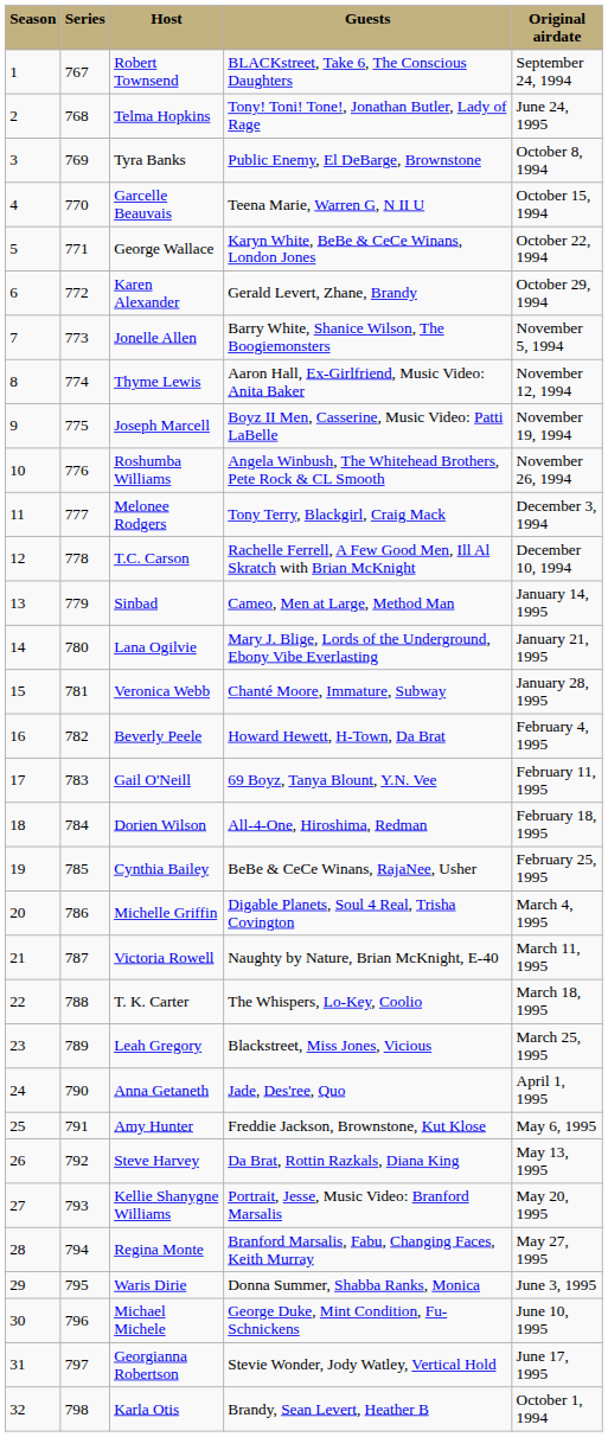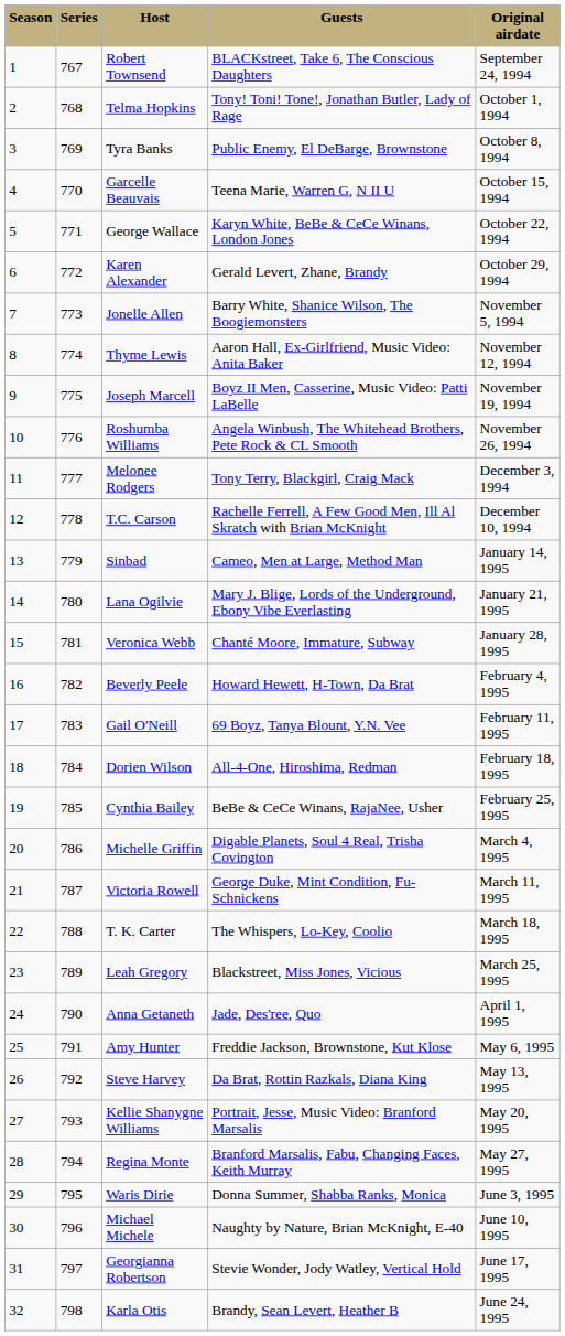 <table class="toccolours" border="2" cellpadding="4" cellspacing="0" style="margin: 1em 1em 1em 0; background: #f9f9f9; border: 1px #aaa solid; border-collapse: collapse">
 <tr style="vertical-align: top; text-align: center; background-color:#C2B280">
 <th><strong>Season</strong></th>
 <th><strong>Series</strong></th>
 <th style="width:200px;"><strong>Host</strong></th>
 <th style="width:800px;"><strong>Guests</strong></th>
 <th style="width:125px;"><strong>Original airdate</strong></th>
 </tr>
 <tr>
 <td>1</td>
 <td>767</td>
 <td><a href='#'>Robert Townsend</a></td>
 <td><a href='#'>BLACKstreet</a>, <a href='#'>Take 6</a>, <a href='#'>The Conscious Daughters</a></td>
 <td>September 24, 1994</td>
 </tr>
 <tr>
 <td>2</td>
 <td>768</td>
 <td><a href='#'>Telma Hopkins</a></td>
 <td><a href='#'>Tony! Toni! Tone!</a>, <a href='#'>Jonathan Butler</a>, <a href='#'>Lady of Rage</a></td>
-<td>June 24, 1995</td>
+<td>October 1, 1994</td>
 </tr>
 <tr>
 <td>3</td>
 <td>769</td>
 <td>Tyra Banks</td>
 <td><a href='#'>Public Enemy</a>, <a href='#'>El DeBarge</a>, <a href='#'>Brownstone</a></td>
 <td>October 8, 1994</td>
 </tr>
 <tr>
 <td>4</td>
 <td>770</td>
 <td><a href='#'>Garcelle Beauvais</a></td>
 <td>Teena Marie, <a href='#'>Warren G</a>, <a href='#'>N II U</a></td>
 <td>October 15, 1994</td>
 </tr>
 <tr>
 <td>5</td>
 <td>771</td>
 <td>George Wallace</td>
 <td><a href='#'>Karyn White</a>, <a href='#'>BeBe & CeCe Winans</a>, <a href='#'>London Jones</a></td>
 <td>October 22, 1994</td>
 </tr>
 <tr>
 <td>6</td>
 <td>772</td>
 <td><a href='#'>Karen Alexander</a></td>
 <td>Gerald Levert, Zhane, <a href='#'>Brandy</a></td>
 <td>October 29, 1994</td>
 </tr>
 <tr>
 <td>7</td>
 <td>773</td>
 <td><a href='#'>Jonelle Allen</a></td>
 <td>Barry White, <a href='#'>Shanice Wilson</a>, <a href='#'>The Boogiemonsters</a></td>
 <td>November 5, 1994</td>
 </tr>
 <tr>
 <td>8</td>
 <td>774</td>
 <td><a href='#'>Thyme Lewis</a></td>
 <td>Aaron Hall, <a href='#'>Ex-Girlfriend</a>, Music Video: <a href='#'>Anita Baker</a></td>
 <td>November 12, 1994</td>
 </tr>
 <tr>
 <td>9</td>
 <td>775</td>
 <td><a href='#'>Joseph Marcell</a></td>
 <td><a href='#'>Boyz II Men</a>, <a href='#'>Casserine</a>, Music Video: <a href='#'>Patti LaBelle</a></td>
 <td>November 19, 1994</td>
 </tr>
 <tr>
 <td>10</td>
 <td>776</td>
 <td><a href='#'>Roshumba Williams</a></td>
 <td><a href='#'>Angela Winbush</a>, <a href='#'>The Whitehead Brothers</a>, <a href='#'>Pete Rock & CL Smooth</a></td>
 <td>November 26, 1994</td>
 </tr>
 <tr>
 <td>11</td>
 <td>777</td>
 <td><a href='#'>Melonee Rodgers</a></td>
 <td><a href='#'>Tony Terry</a>, <a href='#'>Blackgirl</a>, <a href='#'>Craig Mack</a></td>
 <td>December 3, 1994</td>
 </tr>
 <tr>
 <td>12</td>
 <td>778</td>
 <td><a href='#'>T.C. Carson</a></td>
 <td><a href='#'>Rachelle Ferrell</a>, <a href='#'>A Few Good Men</a>, <a href='#'>Ill Al Skratch</a> with <a href='#'>Brian McKnight</a></td>
 <td>December 10, 1994</td>
 </tr>
 <tr>
 <td>13</td>
 <td>779</td>
 <td><a href='#'>Sinbad</a></td>
 <td><a href='#'>Cameo</a>, <a href='#'>Men at Large</a>, <a href='#'>Method Man</a></td>
 <td>January 14, 1995</td>
 </tr>
 <tr>
 <td>14</td>
 <td>780</td>
 <td><a href='#'>Lana Ogilvie</a></td>
 <td><a href='#'>Mary J. Blige</a>, <a href='#'>Lords of the Underground</a>, <a href='#'>Ebony Vibe Everlasting</a></td>
 <td>January 21, 1995</td>
 </tr>
 <tr>
 <td>15</td>
 <td>781</td>
 <td><a href='#'>Veronica Webb</a></td>
 <td><a href='#'>Chanté Moore</a>, <a href='#'>Immature</a>, <a href='#'>Subway</a></td>
 <td>January 28, 1995</td>
 </tr>
 <tr>
 <td>16</td>
 <td>782</td>
 <td><a href='#'>Beverly Peele</a></td>
 <td><a href='#'>Howard Hewett</a>, <a href='#'>H-Town</a>, <a href='#'>Da Brat</a></td>
 <td>February 4, 1995</td>
 </tr>
 <tr>
 <td>17</td>
 <td>783</td>
 <td><a href='#'>Gail O'Neill</a></td>
 <td><a href='#'>69 Boyz</a>, <a href='#'>Tanya Blount</a>, <a href='#'>Y.N. Vee</a></td>
 <td>February 11, 1995</td>
 </tr>
 <tr>
 <td>18</td>
 <td>784</td>
 <td><a href='#'>Dorien Wilson</a></td>
 <td><a href='#'>All-4-One</a>, <a href='#'>Hiroshima</a>, <a href='#'>Redman</a></td>
 <td>February 18, 1995</td>
 </tr>
 <tr>
 <td>19</td>
 <td>785</td>
 <td><a href='#'>Cynthia Bailey</a></td>
 <td>BeBe & CeCe Winans, <a href='#'>RajaNee</a>, Usher</td>
 <td>February 25, 1995</td>
 </tr>
 <tr>
 <td>20</td>
 <td>786</td>
 <td><a href='#'>Michelle Griffin</a></td>
 <td><a href='#'>Digable Planets</a>, <a href='#'>Soul 4 Real</a>, <a href='#'>Trisha Covington</a></td>
 <td>March 4, 1995</td>
 </tr>
 <tr>
 <td>21</td>
 <td>787</td>
 <td><a href='#'>Victoria Rowell</a></td>
-<td>Naughty by Nature, Brian McKnight, E-40</td>
+<td><a href='#'>George Duke</a>, <a href='#'>Mint Condition</a>, <a href='#'>Fu-Schnickens</a></td>
 <td>March 11, 1995</td>
 </tr>
 <tr>
 <td>22</td>
 <td>788</td>
 <td>T. K. Carter</td>
 <td>The Whispers, <a href='#'>Lo-Key</a>, <a href='#'>Coolio</a></td>
 <td>March 18, 1995</td>
 </tr>
 <tr>
 <td>23</td>
 <td>789</td>
 <td><a href='#'>Leah Gregory</a></td>
 <td>Blackstreet, <a href='#'>Miss Jones</a>, <a href='#'>Vicious</a></td>
 <td>March 25, 1995</td>
 </tr>
 <tr>
 <td>24</td>
 <td>790</td>
 <td><a href='#'>Anna Getaneth</a></td>
 <td><a href='#'>Jade</a>, <a href='#'>Des'ree</a>, <a href='#'>Quo</a></td>
 <td>April 1, 1995</td>
 </tr>
 <tr>
 <td>25</td>
 <td>791</td>
 <td><a href='#'>Amy Hunter</a></td>
 <td>Freddie Jackson, Brownstone, <a href='#'>Kut Klose</a></td>
 <td>May 6, 1995</td>
 </tr>
 <tr>
 <td>26</td>
 <td>792</td>
 <td><a href='#'>Steve Harvey</a></td>
 <td><a href='#'>Da Brat</a>, <a href='#'>Rottin Razkals</a>, <a href='#'>Diana King</a></td>
 <td>May 13, 1995</td>
 </tr>
 <tr>
 <td>27</td>
 <td>793</td>
 <td><a href='#'>Kellie Shanygne Williams</a></td>
 <td><a href='#'>Portrait</a>, <a href='#'>Jesse</a>, Music Video: <a href='#'>Branford Marsalis</a></td>
 <td>May 20, 1995</td>
 </tr>
 <tr>
 <td>28</td>
 <td>794</td>
 <td><a href='#'>Regina Monte</a></td>
 <td><a href='#'>Branford Marsalis</a>, <a href='#'>Fabu</a>, <a href='#'>Changing Faces</a>, <a href='#'>Keith Murray</a></td>
 <td>May 27, 1995</td>
 </tr>
 <tr>
 <td>29</td>
 <td>795</td>
 <td><a href='#'>Waris Dirie</a></td>
 <td>Donna Summer, <a href='#'>Shabba Ranks</a>, <a href='#'>Monica</a></td>
 <td>June 3, 1995</td>
 </tr>
 <tr>
 <td>30</td>
 <td>796</td>
 <td><a href='#'>Michael Michele</a></td>
-<td><a href='#'>George Duke</a>, <a href='#'>Mint Condition</a>, <a href='#'>Fu-Schnickens</a></td>
+<td>Naughty by Nature, Brian McKnight, E-40</td>
 <td>June 10, 1995</td>
 </tr>
 <tr>
 <td>31</td>
 <td>797</td>
 <td><a href='#'>Georgianna Robertson</a></td>
 <td>Stevie Wonder, Jody Watley, <a href='#'>Vertical Hold</a></td>
 <td>June 17, 1995</td>
 </tr>
 <tr>
 <td>32</td>
 <td>798</td>
 <td><a href='#'>Karla Otis</a></td>
 <td>Brandy, <a href='#'>Sean Levert</a>, <a href='#'>Heather B</a></td>
-<td>October 1, 1994</td>
+<td>June 24, 1995</td>
 </tr>
 </table>
